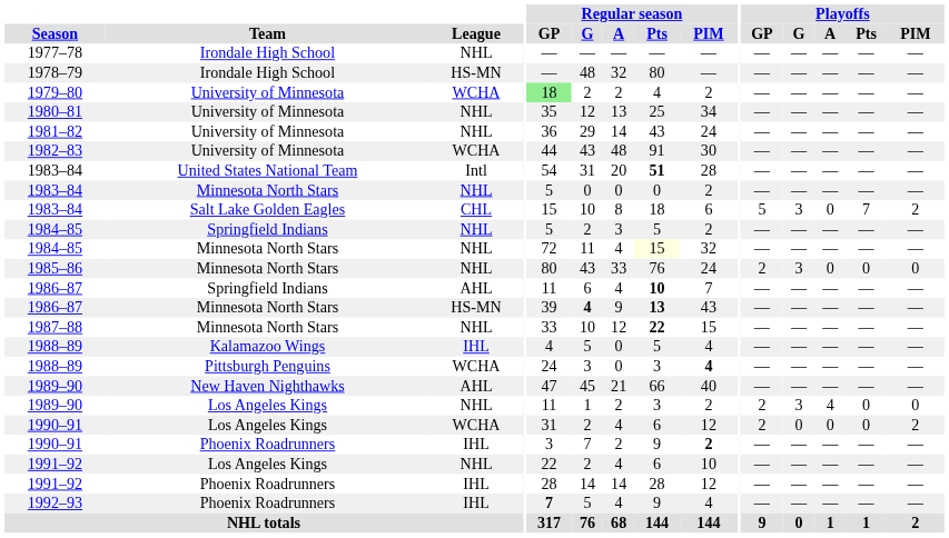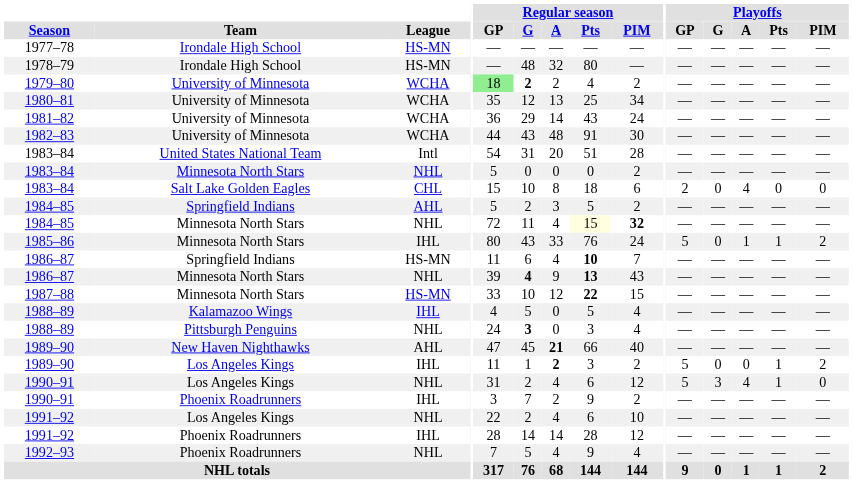 <table border="0" cellpadding="1" cellspacing="0" style="text-align:center; width:60em">
 <tr bgcolor="#e0e0e0">
 <th colspan="3" bgcolor="#ffffff"></th>
 <th rowspan="100" bgcolor="#ffffff"></th>
 <th colspan="5"><a href='#'>Regular season</a></th>
 <th rowspan="100" bgcolor="#ffffff"></th>
 <th colspan="5"><a href='#'>Playoffs</a></th>
 </tr>
 <tr bgcolor="#e0e0e0">
 <th><a href='#'>Season</a></th>
 <th>Team</th>
 <th>League</th>
 <th>GP</th>
 <th><a href='#'>G</a></th>
 <th><a href='#'>A</a></th>
 <th><a href='#'>Pts</a></th>
 <th><a href='#'>PIM</a></th>
 <th>GP</th>
 <th>G</th>
 <th>A</th>
 <th>Pts</th>
 <th>PIM</th>
 </tr>
 <tr>
 <td>1977–78</td>
 <td><a href='#'>Irondale High School</a></td>
-<td>NHL</td>
+<td><a href='#'>HS-MN</a></td>
 <td>—</td>
 <td>—</td>
 <td>—</td>
 <td>—</td>
 <td>—</td>
 <td>—</td>
 <td>—</td>
 <td>—</td>
 <td>—</td>
 <td>—</td>
 </tr>
 <tr bgcolor="#f0f0f0">
 <td>1978–79</td>
 <td>Irondale High School</td>
 <td>HS-MN</td>
 <td>—</td>
 <td>48</td>
 <td>32</td>
 <td>80</td>
 <td>—</td>
 <td>—</td>
 <td>—</td>
 <td>—</td>
 <td>—</td>
 <td>—</td>
 </tr>
 <tr>
 <td><a href='#'>1979–80</a></td>
 <td><a href='#'>University of Minnesota</a></td>
 <td><a href='#'>WCHA</a></td>
 <td style="background: lightgreen;">18</td>
-<td>2</td>
+<td><strong>2</strong></td>
 <td>2</td>
 <td>4</td>
 <td>2</td>
 <td>—</td>
 <td>—</td>
 <td>—</td>
 <td>—</td>
 <td>—</td>
 </tr>
 <tr bgcolor="#f0f0f0">
 <td><a href='#'>1980–81</a></td>
 <td>University of Minnesota</td>
-<td>NHL</td>
+<td>WCHA</td>
 <td>35</td>
 <td>12</td>
 <td>13</td>
 <td>25</td>
 <td>34</td>
 <td>—</td>
 <td>—</td>
 <td>—</td>
 <td>—</td>
 <td>—</td>
 </tr>
 <tr>
 <td><a href='#'>1981–82</a></td>
 <td>University of Minnesota</td>
-<td>NHL</td>
+<td>WCHA</td>
 <td>36</td>
 <td>29</td>
 <td>14</td>
 <td>43</td>
 <td>24</td>
 <td>—</td>
 <td>—</td>
 <td>—</td>
 <td>—</td>
 <td>—</td>
 </tr>
 <tr bgcolor="#f0f0f0">
 <td><a href='#'>1982–83</a></td>
 <td>University of Minnesota</td>
 <td>WCHA</td>
 <td>44</td>
 <td>43</td>
 <td>48</td>
 <td>91</td>
 <td>30</td>
 <td>—</td>
 <td>—</td>
 <td>—</td>
 <td>—</td>
 <td>—</td>
 </tr>
 <tr>
 <td>1983–84</td>
 <td><a href='#'>United States National Team</a></td>
 <td>Intl</td>
 <td>54</td>
 <td>31</td>
 <td>20</td>
-<td><strong>51</strong></td>
+<td>51</td>
 <td>28</td>
 <td>—</td>
 <td>—</td>
 <td>—</td>
 <td>—</td>
 <td>—</td>
 </tr>
 <tr bgcolor="#f0f0f0">
 <td><a href='#'>1983–84</a></td>
 <td><a href='#'>Minnesota North Stars</a></td>
 <td><a href='#'>NHL</a></td>
 <td>5</td>
 <td>0</td>
 <td>0</td>
 <td>0</td>
 <td>2</td>
 <td>—</td>
 <td>—</td>
 <td>—</td>
 <td>—</td>
 <td>—</td>
 </tr>
 <tr>
 <td><a href='#'>1983–84</a></td>
 <td><a href='#'>Salt Lake Golden Eagles</a></td>
 <td><a href='#'>CHL</a></td>
 <td>15</td>
 <td>10</td>
 <td>8</td>
 <td>18</td>
 <td>6</td>
-<td>5</td>
-<td>3</td>
+<td>2</td>
 <td>0</td>
-<td>7</td>
-<td>2</td>
+<td>4</td>
+<td>0</td>
+<td>0</td>
 </tr>
 <tr bgcolor="#f0f0f0">
 <td><a href='#'>1984–85</a></td>
 <td><a href='#'>Springfield Indians</a></td>
-<td><a href='#'>NHL</a></td>
+<td><a href='#'>AHL</a></td>
 <td>5</td>
 <td>2</td>
 <td>3</td>
 <td>5</td>
 <td>2</td>
 <td>—</td>
 <td>—</td>
 <td>—</td>
 <td>—</td>
 <td>—</td>
 </tr>
 <tr>
 <td><a href='#'>1984–85</a></td>
 <td>Minnesota North Stars</td>
 <td>NHL</td>
 <td>72</td>
 <td>11</td>
 <td>4</td>
 <td style="background: lightyellow;">15</td>
-<td>32</td>
+<td><strong>32</strong></td>
 <td>—</td>
 <td>—</td>
 <td>—</td>
 <td>—</td>
 <td>—</td>
 </tr>
 <tr bgcolor="#f0f0f0">
 <td><a href='#'>1985–86</a></td>
 <td>Minnesota North Stars</td>
-<td>NHL</td>
+<td>IHL</td>
 <td>80</td>
 <td>43</td>
 <td>33</td>
 <td>76</td>
 <td>24</td>
+<td>5</td>
+<td>0</td>
+<td>1</td>
+<td>1</td>
 <td>2</td>
-<td>3</td>
-<td>0</td>
-<td>0</td>
-<td>0</td>
 </tr>
 <tr>
 <td><a href='#'>1986–87</a></td>
 <td>Springfield Indians</td>
-<td>AHL</td>
+<td>HS-MN</td>
 <td>11</td>
 <td>6</td>
 <td>4</td>
 <td><strong>10</strong></td>
 <td>7</td>
 <td>—</td>
 <td>—</td>
 <td>—</td>
 <td>—</td>
 <td>—</td>
 </tr>
 <tr bgcolor="#f0f0f0">
 <td><a href='#'>1986–87</a></td>
 <td>Minnesota North Stars</td>
-<td>HS-MN</td>
+<td>NHL</td>
 <td>39</td>
 <td><strong>4</strong></td>
 <td>9</td>
 <td><strong>13</strong></td>
 <td>43</td>
 <td>—</td>
 <td>—</td>
 <td>—</td>
 <td>—</td>
 <td>—</td>
 </tr>
 <tr>
 <td><a href='#'>1987–88</a></td>
 <td>Minnesota North Stars</td>
-<td>NHL</td>
+<td><a href='#'>HS-MN</a></td>
 <td>33</td>
 <td>10</td>
 <td>12</td>
 <td><strong>22</strong></td>
 <td>15</td>
 <td>—</td>
 <td>—</td>
 <td>—</td>
 <td>—</td>
 <td>—</td>
 </tr>
 <tr bgcolor="#f0f0f0">
 <td><a href='#'>1988–89</a></td>
 <td><a href='#'>Kalamazoo Wings</a></td>
 <td><a href='#'>IHL</a></td>
 <td>4</td>
 <td>5</td>
 <td>0</td>
 <td>5</td>
 <td>4</td>
 <td>—</td>
 <td>—</td>
 <td>—</td>
 <td>—</td>
 <td>—</td>
 </tr>
 <tr>
 <td><a href='#'>1988–89</a></td>
 <td><a href='#'>Pittsburgh Penguins</a></td>
-<td>WCHA</td>
+<td>NHL</td>
 <td>24</td>
-<td>3</td>
+<td><strong>3</strong></td>
 <td>0</td>
 <td>3</td>
-<td><strong>4</strong></td>
+<td>4</td>
 <td>—</td>
 <td>—</td>
 <td>—</td>
 <td>—</td>
 <td>—</td>
 </tr>
 <tr bgcolor="#f0f0f0">
 <td><a href='#'>1989–90</a></td>
 <td><a href='#'>New Haven Nighthawks</a></td>
 <td>AHL</td>
 <td>47</td>
 <td>45</td>
-<td>21</td>
+<td><strong>21</strong></td>
 <td>66</td>
 <td>40</td>
 <td>—</td>
 <td>—</td>
 <td>—</td>
 <td>—</td>
 <td>—</td>
 </tr>
 <tr>
 <td><a href='#'>1989–90</a></td>
 <td><a href='#'>Los Angeles Kings</a></td>
-<td>NHL</td>
+<td>IHL</td>
 <td>11</td>
 <td>1</td>
-<td>2</td>
+<td><strong>2</strong></td>
 <td>3</td>
 <td>2</td>
-<td>2</td>
-<td>3</td>
-<td>4</td>
+<td>5</td>
 <td>0</td>
 <td>0</td>
+<td>1</td>
+<td>2</td>
 </tr>
 <tr bgcolor="#f0f0f0">
 <td><a href='#'>1990–91</a></td>
 <td>Los Angeles Kings</td>
-<td>WCHA</td>
+<td>NHL</td>
 <td>31</td>
 <td>2</td>
 <td>4</td>
 <td>6</td>
 <td>12</td>
-<td>2</td>
+<td>5</td>
+<td>3</td>
+<td>4</td>
+<td>1</td>
 <td>0</td>
-<td>0</td>
-<td>0</td>
-<td>2</td>
 </tr>
 <tr>
 <td><a href='#'>1990–91</a></td>
 <td><a href='#'>Phoenix Roadrunners</a></td>
 <td>IHL</td>
 <td>3</td>
 <td>7</td>
 <td>2</td>
 <td>9</td>
-<td><strong>2</strong></td>
+<td>2</td>
 <td>—</td>
 <td>—</td>
 <td>—</td>
 <td>—</td>
 <td>—</td>
 </tr>
 <tr bgcolor="#f0f0f0">
 <td><a href='#'>1991–92</a></td>
 <td>Los Angeles Kings</td>
 <td>NHL</td>
 <td>22</td>
 <td>2</td>
 <td>4</td>
 <td>6</td>
 <td>10</td>
 <td>—</td>
 <td>—</td>
 <td>—</td>
 <td>—</td>
 <td>—</td>
 </tr>
 <tr>
 <td><a href='#'>1991–92</a></td>
 <td>Phoenix Roadrunners</td>
 <td>IHL</td>
 <td>28</td>
 <td>14</td>
 <td>14</td>
 <td>28</td>
 <td>12</td>
 <td>—</td>
 <td>—</td>
 <td>—</td>
 <td>—</td>
 <td>—</td>
 </tr>
 <tr bgcolor="#f0f0f0">
 <td><a href='#'>1992–93</a></td>
 <td>Phoenix Roadrunners</td>
-<td>IHL</td>
-<td><strong>7</strong></td>
+<td>NHL</td>
+<td>7</td>
 <td>5</td>
 <td>4</td>
 <td>9</td>
 <td>4</td>
 <td>—</td>
 <td>—</td>
 <td>—</td>
 <td>—</td>
 <td>—</td>
 </tr>
 <tr bgcolor="#e0e0e0">
 <th colspan="3">NHL totals</th>
 <th>317</th>
 <th>76</th>
 <th>68</th>
 <th>144</th>
 <th>144</th>
 <th>9</th>
 <th>0</th>
 <th>1</th>
 <th>1</th>
 <th>2</th>
 </tr>
 </table>
